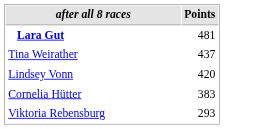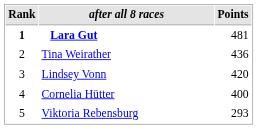 <table cellspacing="1" cellpadding="3" style="border:1px solid #aaa; font-size:86%;">
 <tr style="background:#e4e4e4;">
+<th style="border-bottom:1px solid #aaa; width:10px;">Rank</th>
 <th style="border-bottom:1px solid #aaa; width:200px; white-space:nowrap;"><em>after all 8 races</em> </th>
 <th style="border-bottom:1px solid #aaa; width:20px;">Points</th>
 </tr>
 <tr>
+<td style="text-align:center;"><strong>1</strong></td>
 <td><strong>   <a href='#'>Lara Gut</a> </strong></td>
 <td align="right">481</td>
 </tr>
 <tr>
+<td style="text-align:center;">2</td>
 <td style="white-space: nowrap"> <a href='#'>Tina Weirather</a></td>
-<td align="right">437</td>
+<td align="right">436</td>
 </tr>
 <tr>
+<td style="text-align:center;">3</td>
 <td> <a href='#'>Lindsey Vonn</a></td>
 <td align="right">420</td>
 </tr>
 <tr>
+<td style="text-align:center;">4</td>
 <td style="white-space:nowrap;"> <a href='#'>Cornelia Hütter</a></td>
-<td align="right">383</td>
+<td align="right">400</td>
 </tr>
 <tr>
+<td style="text-align:center;">5</td>
 <td style="white-space:nowrap;"> <a href='#'>Viktoria Rebensburg</a></td>
 <td align="right">293</td>
 </tr>
 </table>
